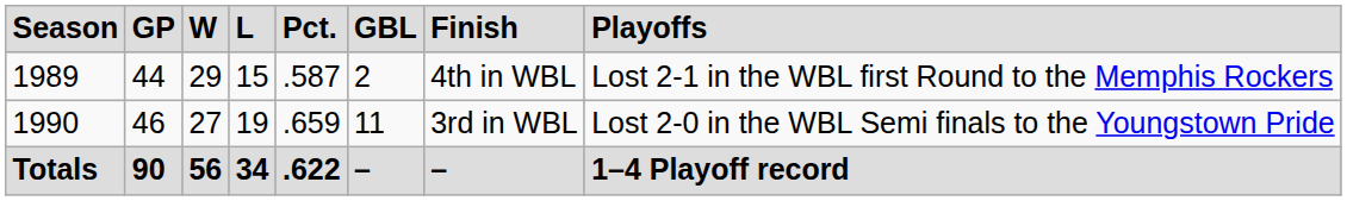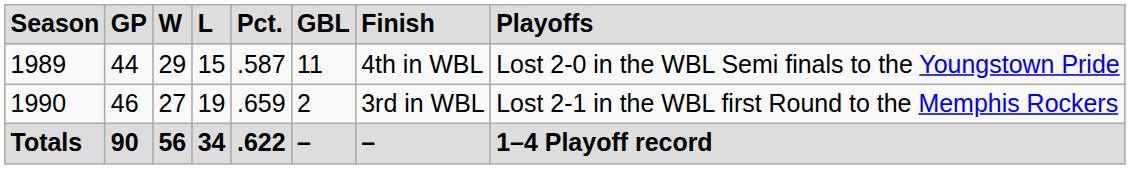 <table class="wikitable">
 <tr style="font-weight:bold; background:#ddd;" |>
 <td>Season</td>
 <td>GP</td>
 <td>W</td>
 <td>L</td>
 <td>Pct.</td>
 <td>GBL</td>
 <td>Finish</td>
 <td>Playoffs</td>
 </tr>
 <tr>
 <td>1989</td>
 <td>44</td>
 <td>29</td>
 <td>15</td>
 <td>.587</td>
-<td>2</td>
+<td>11</td>
 <td>4th in WBL</td>
-<td>Lost 2-1 in the WBL first Round to the <a href='#'>Memphis Rockers</a></td>
+<td>Lost 2-0 in the WBL Semi finals to the <a href='#'>Youngstown Pride</a></td>
 </tr>
 <tr>
 <td>1990</td>
 <td>46</td>
 <td>27</td>
 <td>19</td>
 <td>.659</td>
-<td>11</td>
+<td>2</td>
 <td>3rd in WBL</td>
-<td>Lost 2-0 in the WBL Semi finals to the <a href='#'>Youngstown Pride</a></td>
+<td>Lost 2-1 in the WBL first Round to the <a href='#'>Memphis Rockers</a></td>
 </tr>
 <tr style="font-weight:bold; background:#ddd;" |>
 <td>Totals</td>
 <td>90</td>
 <td>56</td>
 <td>34</td>
 <td>.622</td>
 <td>–</td>
 <td>–</td>
 <td>1–4 Playoff record</td>
 </tr>
 </table>
